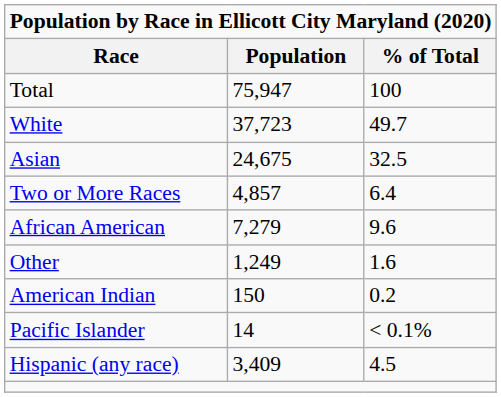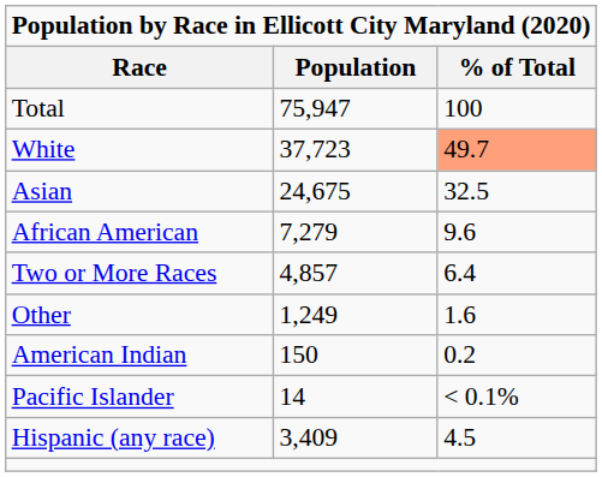 <table class="wikitable sortable">
 <tr>
 <td colspan="3" style="text-align:center;"><strong>Population by Race in Ellicott City Maryland (2020)</strong></td>
 </tr>
 <tr>
 <th>Race</th>
 <th>Population</th>
 <th>% of Total</th>
 </tr>
 <tr>
 <td>Total</td>
 <td>75,947</td>
 <td>100</td>
 </tr>
 <tr>
 <td><a href='#'>White</a></td>
 <td>37,723</td>
-<td>49.7</td>
+<td style="background: lightsalmon;">49.7</td>
 </tr>
 <tr>
 <td><a href='#'>Asian</a></td>
 <td>24,675</td>
 <td>32.5</td>
 </tr>
 <tr>
+<td><a href='#'>African American</a></td>
+<td>7,279</td>
+<td>9.6</td>
+</tr>
+<tr>
 <td><a href='#'>Two or More Races</a></td>
 <td>4,857</td>
 <td>6.4</td>
-</tr>
-<tr>
-<td><a href='#'>African American</a></td>
-<td>7,279</td>
-<td>9.6</td>
 </tr>
 <tr>
 <td><a href='#'>Other</a></td>
 <td>1,249</td>
 <td>1.6</td>
 </tr>
 <tr>
 <td><a href='#'>American Indian</a></td>
 <td>150</td>
 <td>0.2</td>
 </tr>
 <tr>
 <td><a href='#'>Pacific Islander</a></td>
 <td>14</td>
 <td>< 0.1%</td>
 </tr>
 <tr>
 <td><a href='#'>Hispanic (any race)</a></td>
 <td>3,409</td>
 <td>4.5</td>
 </tr>
 <tr>
 <td colspan="3"></td>
 </tr>
 </table>
